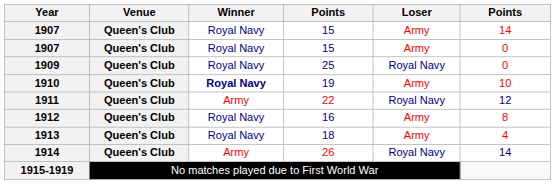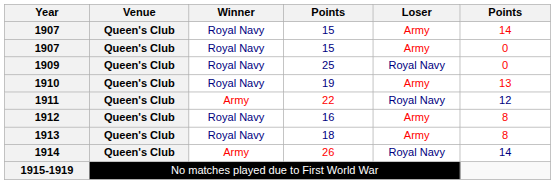 <table class="wikitable" style="margin: 1em auto 1em auto" width="50%">
 <tr>
 <th width="5%">Year</th>
 <th width="5%">Venue</th>
 <th width="5%">Winner</th>
 <th width="5%">Points</th>
 <th width="5%">Loser</th>
 <th width="5%">Points</th>
 </tr>
 <tr>
 <th>1907</th>
 <th>Queen's Club</th>
 <td style="background: white; color: navy; text-align:center;">Royal Navy</td>
 <td style="background: white; color: navy; text-align:center;">15</td>
 <td style="background: white; color: red; text-align:center;">Army</td>
 <td style="background: white; color: red; text-align:center;">14</td>
 </tr>
 <tr>
 <th>1907</th>
 <th>Queen's Club</th>
 <td style="background: white; color: navy; text-align:center;">Royal Navy</td>
 <td style="background: white; color: navy; text-align:center;">15</td>
 <td style="background: white; color: red; text-align:center;">Army</td>
 <td style="background: white; color: red; text-align:center;">0</td>
 </tr>
 <tr>
 <th>1909</th>
 <th>Queen's Club</th>
 <td style="background: white; color: navy; text-align:center;">Royal Navy</td>
 <td style="background: white; color: navy; text-align:center;">25</td>
 <td style="background: white; color: navy; text-align:center;">Royal Navy</td>
 <td style="background: white; color: red; text-align:center;">0</td>
 </tr>
 <tr>
 <th>1910</th>
 <th>Queen's Club</th>
-<td style="background: white; color: navy; text-align:center;"><strong>Royal Navy</strong></td>
+<td style="background: white; color: navy; text-align:center;">Royal Navy</td>
 <td style="background: white; color: navy; text-align:center;">19</td>
 <td style="background: white; color: red; text-align:center;">Army</td>
-<td style="background: white; color: red; text-align:center;">10</td>
+<td style="background: white; color: red; text-align:center;">13</td>
 </tr>
 <tr>
 <th>1911</th>
 <th>Queen's Club</th>
 <td style="background: white; color: red; text-align:center;">Army</td>
 <td style="background: white; color: red; text-align:center;">22</td>
 <td style="background: white; color: navy; text-align:center;">Royal Navy</td>
 <td style="background: white; color: navy; text-align:center;">12</td>
 </tr>
 <tr>
 <th>1912</th>
 <th>Queen's Club</th>
 <td style="background: white; color: navy; text-align:center;">Royal Navy</td>
 <td style="background: white; color: navy; text-align:center;">16</td>
 <td style="background: white; color: red; text-align:center;">Army</td>
 <td style="background: white; color: red; text-align:center;">8</td>
 </tr>
 <tr>
 <th>1913</th>
 <th>Queen's Club</th>
 <td style="background: white; color: navy; text-align:center;">Royal Navy</td>
 <td style="background: white; color: navy; text-align:center;">18</td>
 <td style="background: white; color: red; text-align:center;">Army</td>
-<td style="background: white; color: red; text-align:center;">4</td>
+<td style="background: white; color: red; text-align:center;">8</td>
 </tr>
 <tr>
 <th>1914</th>
 <th>Queen's Club</th>
 <td style="background: white; color: red; text-align:center;">Army</td>
 <td style="background: white; color: red; text-align:center;">26</td>
 <td style="background: white; color: navy; text-align:center;">Royal Navy</td>
 <td style="background: white; color: navy; text-align:center;">14</td>
 </tr>
 <tr>
 <th>1915-1919</th>
 <td colspan="4" style="background: black; color: white; text-align:center;">No matches played due to First World War</td>
 </tr>
 </table>
